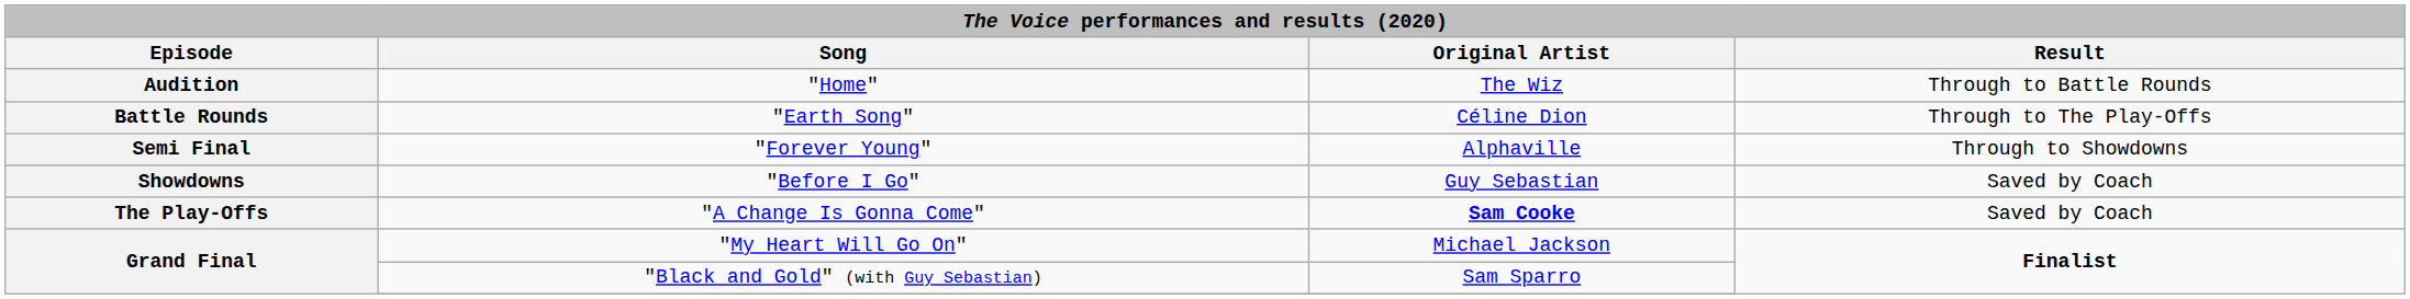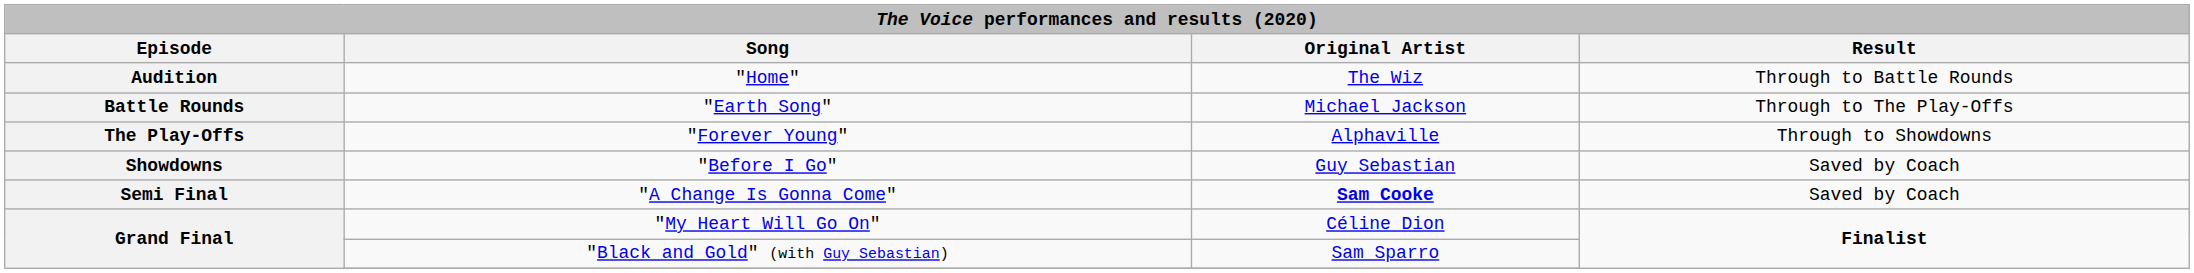 <table class="wikitable collapsible collapsed" style="width:100%; margin:1em auto 1em auto; text-align:center;">
 <tr>
 <th colspan="4" style="background:#BFBFBF;"><em>The Voice</em> performances and results (2020)</th>
 </tr>
 <tr>
 <th scope="col">Episode</th>
 <th scope="col">Song</th>
 <th scope="col">Original Artist</th>
 <th scope="col">Result</th>
 </tr>
 <tr>
 <th>Audition</th>
 <td>"<a href='#'>Home</a>"</td>
 <td><a href='#'>The Wiz</a></td>
 <td>Through to Battle Rounds</td>
 </tr>
 <tr>
 <th>Battle Rounds</th>
 <td>"<a href='#'>Earth Song</a>"</td>
-<td><a href='#'>Céline Dion</a></td>
+<td><a href='#'>Michael Jackson</a></td>
 <td>Through to The Play-Offs</td>
 </tr>
 <tr>
-<th>Semi Final</th>
+<th>The Play-Offs</th>
 <td>"<a href='#'>Forever Young</a>"</td>
 <td><a href='#'>Alphaville</a></td>
 <td>Through to Showdowns</td>
 </tr>
 <tr>
 <th>Showdowns</th>
 <td>"<a href='#'>Before I Go</a>"</td>
 <td><a href='#'>Guy Sebastian</a></td>
 <td>Saved by Coach</td>
 </tr>
 <tr>
-<th>The Play-Offs</th>
+<th>Semi Final</th>
 <td>"<a href='#'>A Change Is Gonna Come</a>"</td>
 <td><strong><a href='#'>Sam Cooke</a></strong></td>
 <td>Saved by Coach</td>
 </tr>
 <tr>
 <th rowspan="3">Grand Final</th>
 <td>"<a href='#'>My Heart Will Go On</a>"</td>
-<td><a href='#'>Michael Jackson</a></td>
+<td><a href='#'>Céline Dion</a></td>
 <td rowspan="3"><strong>Finalist</strong></td>
 </tr>
 <tr>
 <td>"<a href='#'>Black and Gold</a>" <small> (with <a href='#'>Guy Sebastian</a>) </small></td>
 <td><a href='#'>Sam Sparro</a></td>
 </tr>
 <tr>
 </tr>
 </table>
